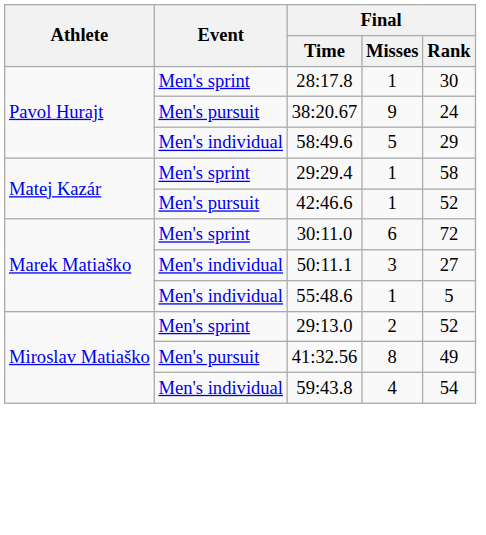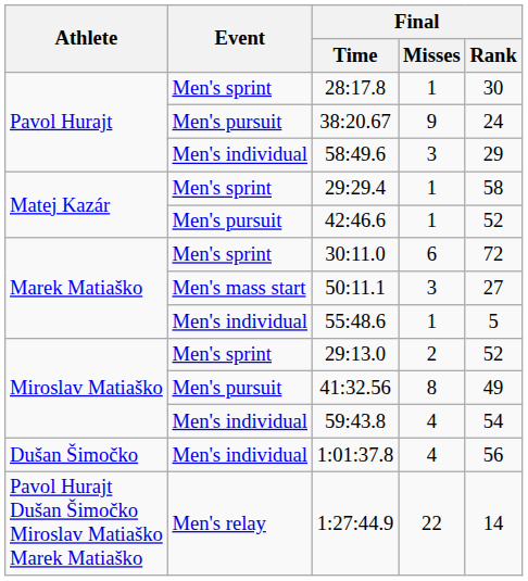 <table class="wikitable" style="font-size:90%">
 <tr>
 <th rowspan="2">Athlete</th>
 <th rowspan="2">Event</th>
 <th colspan="3">Final</th>
 </tr>
 <tr>
 <th>Time</th>
 <th>Misses</th>
 <th>Rank</th>
 </tr>
 <tr>
 <td rowspan=3><a href='#'>Pavol Hurajt</a></td>
 <td><a href='#'>Men's sprint</a></td>
 <td align="center">28:17.8</td>
 <td align="center">1</td>
 <td align="center">30</td>
 </tr>
 <tr>
 <td><a href='#'>Men's pursuit</a></td>
 <td align="center">38:20.67</td>
 <td align="center">9</td>
 <td align="center">24</td>
 </tr>
 <tr>
 <td><a href='#'>Men's individual</a></td>
 <td align="center">58:49.6</td>
-<td align="center">5</td>
+<td align="center">3</td>
 <td align="center">29</td>
 </tr>
 <tr>
 <td rowspan=2><a href='#'>Matej Kazár</a></td>
 <td><a href='#'>Men's sprint</a></td>
 <td align="center">29:29.4</td>
 <td align="center">1</td>
 <td align="center">58</td>
 </tr>
 <tr>
 <td><a href='#'>Men's pursuit</a></td>
 <td align="center">42:46.6</td>
 <td align="center">1</td>
 <td align="center">52</td>
 </tr>
 <tr>
 <td rowspan=3><a href='#'>Marek Matiaško</a></td>
 <td><a href='#'>Men's sprint</a></td>
 <td align="center">30:11.0</td>
 <td align="center">6</td>
 <td align="center">72</td>
 </tr>
 <tr>
-<td><a href='#'>Men's individual</a></td>
+<td><a href='#'>Men's mass start</a></td>
 <td align="center">50:11.1</td>
 <td align="center">3</td>
 <td align="center">27</td>
 </tr>
 <tr>
 <td><a href='#'>Men's individual</a></td>
 <td align="center">55:48.6</td>
 <td align="center">1</td>
 <td align="center">5</td>
 </tr>
 <tr>
 <td rowspan=3><a href='#'>Miroslav Matiaško</a></td>
 <td><a href='#'>Men's sprint</a></td>
 <td align="center">29:13.0</td>
 <td align="center">2</td>
 <td align="center">52</td>
 </tr>
 <tr>
 <td><a href='#'>Men's pursuit</a></td>
 <td align="center">41:32.56</td>
 <td align="center">8</td>
 <td align="center">49</td>
 </tr>
 <tr>
 <td><a href='#'>Men's individual</a></td>
 <td align="center">59:43.8</td>
 <td align="center">4</td>
 <td align="center">54</td>
 </tr>
+<tr>
+<td><a href='#'>Dušan Šimočko</a></td>
+<td><a href='#'>Men's individual</a></td>
+<td align="center">1:01:37.8</td>
+<td align="center">4</td>
+<td align="center">56</td>
+</tr>
+<tr>
+<td><a href='#'>Pavol Hurajt</a><br> <a href='#'>Dušan Šimočko</a><br><a href='#'>Miroslav Matiaško</a><br><a href='#'>Marek Matiaško</a></td>
+<td><a href='#'>Men's relay</a></td>
+<td align="center">1:27:44.9</td>
+<td align="center">22</td>
+<td align="center">14</td>
+</tr>
 </table>
